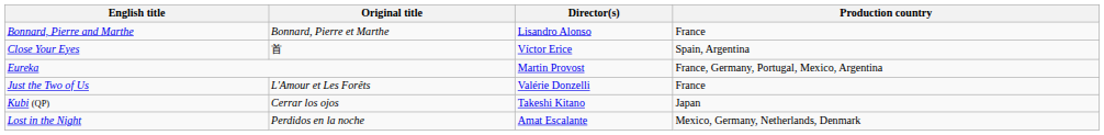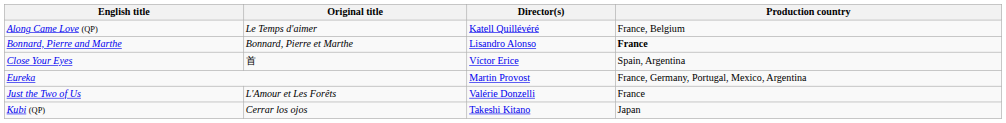 <table class="wikitable" style="width:100%; margin-bottom:4px">
 <tr>
 <th>English title</th>
 <th>Original title</th>
 <th>Director(s)</th>
 <th>Production country</th>
 </tr>
 <tr>
+<td><em><a href='#'>Along Came Love</a></em> <small>(QP)</small></td>
+<td><em>Le Temps d'aimer</em></td>
+<td><a href='#'>Katell Quillévéré</a></td>
+<td>France, Belgium</td>
+</tr>
+<tr>
 <td><em><a href='#'>Bonnard, Pierre and Marthe</a></em></td>
 <td><em>Bonnard, Pierre et Marthe</em></td>
 <td><a href='#'>Lisandro Alonso</a></td>
-<td>France</td>
+<td><strong>France</strong></td>
 </tr>
 <tr>
 <td><em><a href='#'>Close Your Eyes</a></em></td>
 <td>首</td>
 <td><a href='#'>Víctor Erice</a></td>
 <td>Spain, Argentina</td>
 </tr>
 <tr>
 <td colspan=2><em><a href='#'>Eureka</a></em></td>
 <td><a href='#'>Martin Provost</a></td>
 <td>France, Germany, Portugal, Mexico, Argentina</td>
 </tr>
 <tr>
 <td><em><a href='#'>Just the Two of Us</a></em></td>
 <td><em>L'Amour et Les Forêts</em></td>
 <td><a href='#'>Valérie Donzelli</a></td>
 <td>France</td>
 </tr>
 <tr>
 <td><em><a href='#'>Kubi</a></em> <small>(QP)</small></td>
 <td><em>Cerrar los ojos</em></td>
 <td><a href='#'>Takeshi Kitano</a></td>
 <td>Japan</td>
 </tr>
-<tr>
-<td><em><a href='#'>Lost in the Night</a></em></td>
-<td><em>Perdidos en la noche</em></td>
-<td><a href='#'>Amat Escalante</a></td>
-<td>Mexico, Germany, Netherlands, Denmark</td>
-</tr>
 </table>
